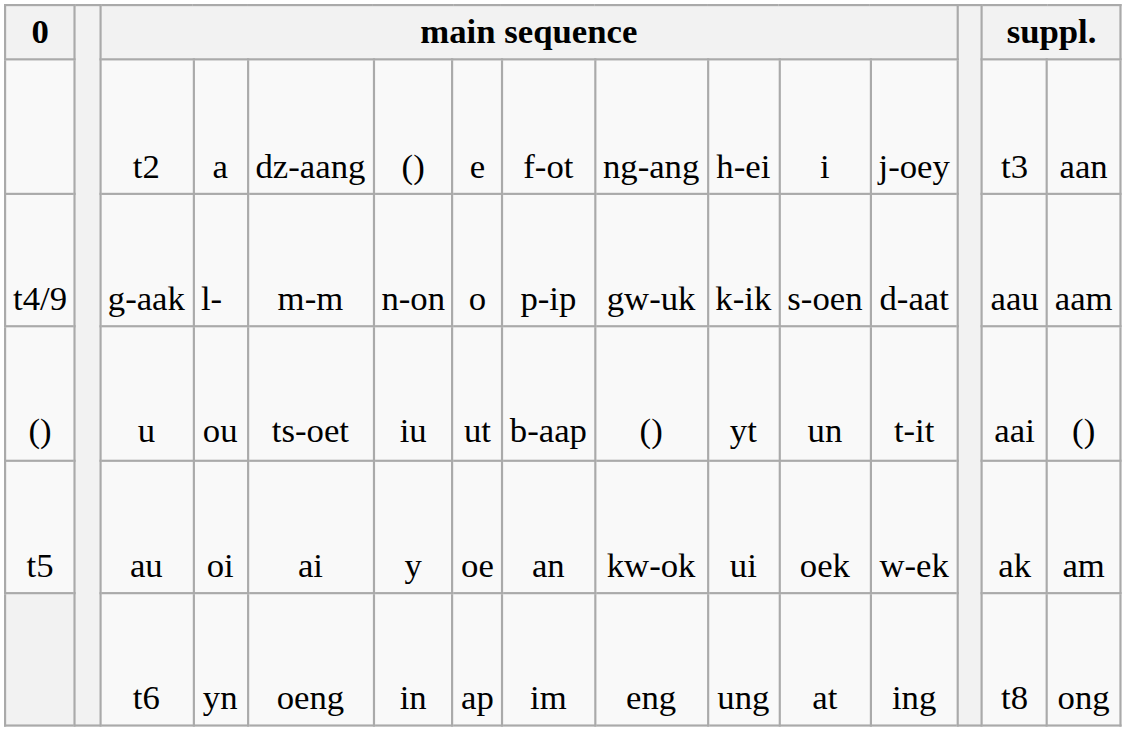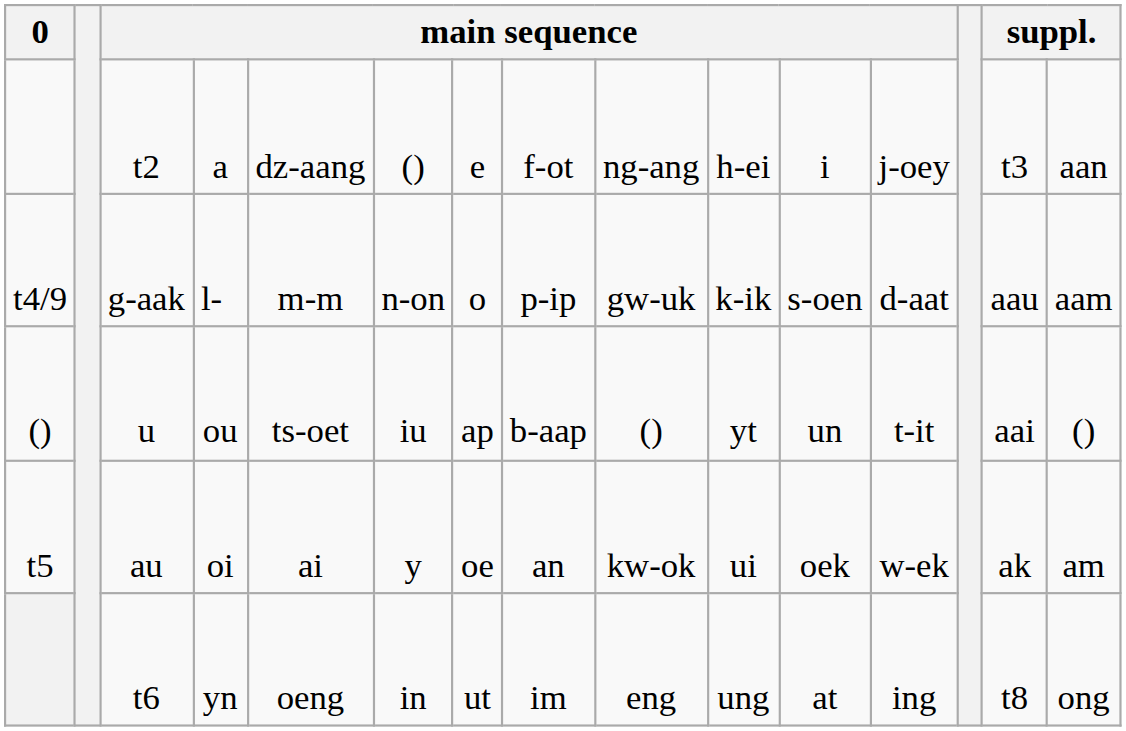 <table class=wikitable>
 <tr>
 <th>0</th>
 <th rowspan=6> </th>
 <th colspan=10>main sequence</th>
 <th rowspan=6> </th>
 <th colspan=2>suppl.</th>
 </tr>
 <tr align=center>
 <td> <br><br> </td>
 <td> <br><br>t2</td>
 <td> <br><br>a</td>
 <td> <br><br>dz-aang</td>
 <td> <br><br>()</td>
 <td> <br><br>e</td>
 <td> <br><br>f-ot</td>
 <td> <br><br>ng-ang</td>
 <td> <br><br>h-ei</td>
 <td> <br><br>i</td>
 <td> <br><br>j-oey</td>
 <td> <br><br>t3</td>
 <td> <br><br>aan</td>
 </tr>
 <tr align=center>
 <td> <br><br>t4/9</td>
 <td> <br><br>g-aak</td>
 <td> <br><br>l-  </td>
 <td> <br><br>m-m</td>
 <td> <br><br>n-on</td>
 <td> <br><br>o</td>
 <td> <br><br>p-ip</td>
 <td> <br><br>gw-uk</td>
 <td> <br><br>k-ik</td>
 <td> <br><br>s-oen</td>
 <td> <br><br>d-aat</td>
 <td> <br><br>aau</td>
 <td> <br><br>aam</td>
 </tr>
 <tr align=center>
 <td> <br><br>()</td>
 <td> <br><br>u</td>
 <td> <br><br>ou</td>
 <td> <br><br>ts-oet</td>
 <td> <br><br>iu</td>
-<td> <br><br>ut</td>
+<td> <br><br>ap</td>
 <td> <br><br>b-aap</td>
 <td> <br><br>()</td>
 <td> <br><br>yt</td>
 <td> <br><br>un</td>
 <td> <br><br>t-it</td>
 <td> <br><br>aai</td>
 <td> <br><br>()</td>
 </tr>
 <tr align=center>
 <td> <br><br>t5</td>
 <td> <br><br>au</td>
 <td> <br><br>oi</td>
 <td> <br><br>ai</td>
 <td> <br><br>y</td>
 <td> <br><br>oe</td>
 <td> <br><br>an</td>
 <td> <br><br>kw-ok</td>
 <td> <br><br>ui</td>
 <td> <br><br>oek</td>
 <td> <br><br>w-ek</td>
 <td> <br><br>ak</td>
 <td> <br><br>am</td>
 </tr>
 <tr align=center>
 <th></th>
 <td> <br><br>t6</td>
 <td> <br><br>yn</td>
 <td> <br><br>oeng</td>
 <td> <br><br>in</td>
-<td> <br><br>ap</td>
+<td> <br><br>ut</td>
 <td> <br><br>im</td>
 <td> <br><br>eng</td>
 <td> <br><br>ung</td>
 <td> <br><br>at</td>
 <td> <br><br>ing</td>
 <td> <br><br>t8</td>
 <td> <br><br>ong</td>
 </tr>
 </table>
